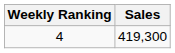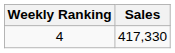 <table class="wikitable">
 <tr>
 <th>Weekly Ranking</th>
 <th>Sales</th>
 </tr>
 <tr>
 <td align="center">4</td>
-<td>419,300</td>
+<td>417,330</td>
 </tr>
 </table>
